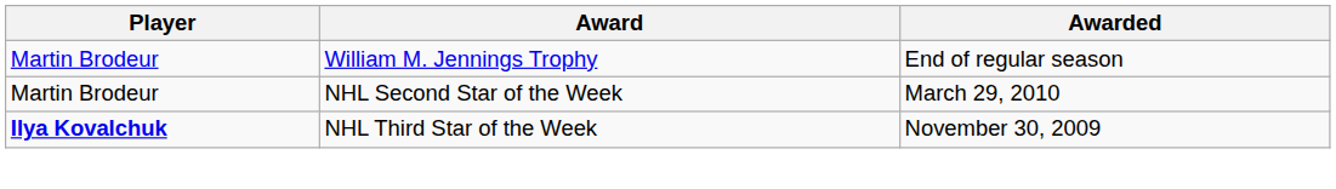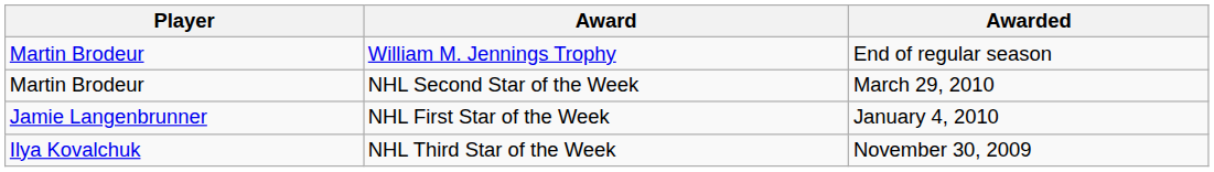 <table class="wikitable" width="60%">
 <tr>
 <th>Player</th>
 <th>Award</th>
 <th>Awarded</th>
 </tr>
 <tr>
 <td><a href='#'>Martin Brodeur</a></td>
 <td><a href='#'>William M. Jennings Trophy</a></td>
 <td>End of regular season</td>
 </tr>
 <tr>
 <td>Martin Brodeur </td>
 <td>NHL Second Star of the Week</td>
 <td>March 29, 2010</td>
 </tr>
 <tr>
-<td><strong><a href='#'>Ilya Kovalchuk</a></strong></td>
+<td><a href='#'>Jamie Langenbrunner</a></td>
+<td>NHL First Star of the Week</td>
+<td>January 4, 2010</td>
+</tr>
+<tr>
+<td><a href='#'>Ilya Kovalchuk</a></td>
 <td>NHL Third Star of the Week</td>
 <td>November 30, 2009</td>
 </tr>
 </table>
